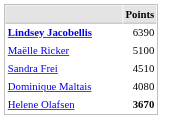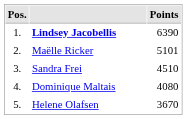 <table cellspacing="1" cellpadding="3" style="border:1px solid #AAAAAA;font-size:90%">
 <tr bgcolor="#E4E4E4">
+<th style="border-bottom:1px solid #AAAAAA" width=10>Pos.</th>
 <th style="border-bottom:1px solid #AAAAAA" width=150></th>
 <th style="border-bottom:1px solid #AAAAAA" width=20>Points</th>
 </tr>
 <tr>
+<td align="center">1.</td>
 <td> <strong><a href='#'>Lindsey Jacobellis</a></strong></td>
 <td align="right">6390</td>
 </tr>
 <tr>
+<td align="center">2.</td>
 <td> <a href='#'>Maëlle Ricker</a></td>
-<td align="right">5100</td>
+<td align="right">5101</td>
 </tr>
 <tr>
+<td align="center">3.</td>
 <td> <a href='#'>Sandra Frei</a></td>
 <td align="right">4510</td>
 </tr>
 <tr>
+<td align="center">4.</td>
 <td> <a href='#'>Dominique Maltais</a></td>
 <td align="right">4080</td>
 </tr>
 <tr>
+<td align="center">5.</td>
 <td> <a href='#'>Helene Olafsen</a></td>
-<td align="right"><strong>3670</strong></td>
+<td align="right">3670</td>
 </tr>
 </table>
